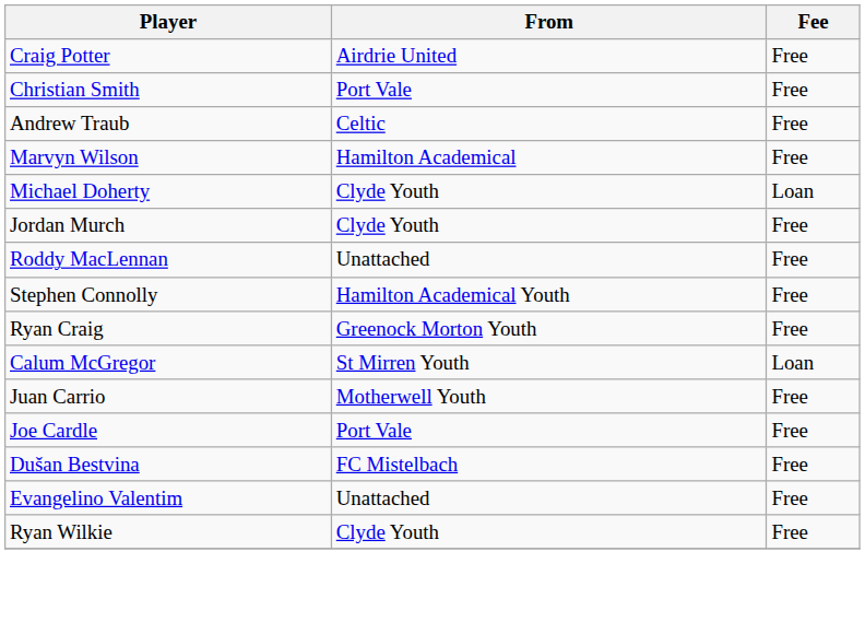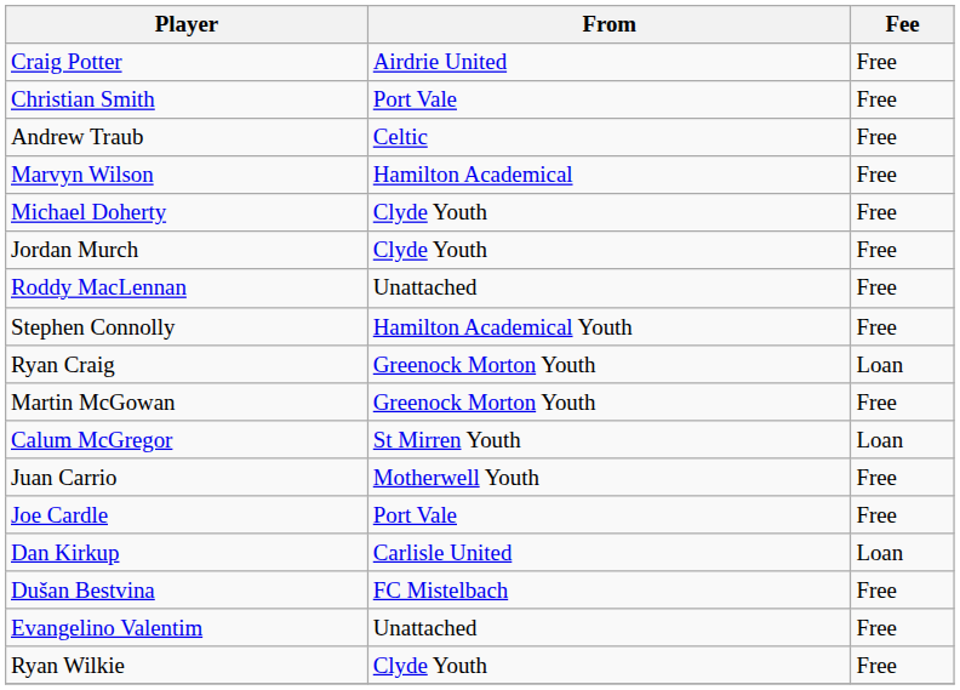 <table class="wikitable" style="text-align:center; font-size:95%;width:50%; text-align:left">
 <tr>
 <th><strong>Player</strong></th>
 <th><strong>From</strong></th>
 <th><strong>Fee</strong></th>
 </tr>
 <tr --->
 <td> <a href='#'>Craig Potter</a></td>
 <td><a href='#'>Airdrie United</a></td>
 <td>Free</td>
 </tr>
 <tr --->
 <td> <a href='#'>Christian Smith</a></td>
 <td><a href='#'>Port Vale</a></td>
 <td>Free</td>
 </tr>
 <tr --->
 <td> Andrew Traub</td>
 <td><a href='#'>Celtic</a></td>
 <td>Free</td>
 </tr>
 <tr --->
 <td> <a href='#'>Marvyn Wilson</a></td>
 <td><a href='#'>Hamilton Academical</a></td>
 <td>Free</td>
 </tr>
 <tr --->
 <td> <a href='#'>Michael Doherty</a></td>
 <td><a href='#'>Clyde</a> Youth</td>
-<td>Loan</td>
+<td>Free</td>
 </tr>
 <tr --->
 <td> Jordan Murch</td>
 <td><a href='#'>Clyde</a> Youth</td>
 <td>Free</td>
 </tr>
 <tr --->
 <td> <a href='#'>Roddy MacLennan</a></td>
 <td>Unattached</td>
 <td>Free</td>
 </tr>
 <tr --->
 <td> Stephen Connolly</td>
 <td><a href='#'>Hamilton Academical</a> Youth</td>
 <td>Free</td>
 </tr>
 <tr --->
 <td> Ryan Craig</td>
 <td><a href='#'>Greenock Morton</a> Youth</td>
+<td>Loan</td>
+</tr>
+<tr --->
+<td> Martin McGowan</td>
+<td><a href='#'>Greenock Morton</a> Youth</td>
 <td>Free</td>
 </tr>
 <tr --->
 <td> <a href='#'>Calum McGregor</a></td>
 <td><a href='#'>St Mirren</a> Youth</td>
 <td>Loan</td>
 </tr>
 <tr --->
 <td> Juan Carrio</td>
 <td><a href='#'>Motherwell</a> Youth</td>
 <td>Free</td>
 </tr>
 <tr --->
 <td> <a href='#'>Joe Cardle</a></td>
 <td><a href='#'>Port Vale</a></td>
 <td>Free</td>
+</tr>
+<tr --->
+<td> <a href='#'>Dan Kirkup</a></td>
+<td><a href='#'>Carlisle United</a></td>
+<td>Loan</td>
 </tr>
 <tr --->
 <td> <a href='#'>Dušan Bestvina</a></td>
 <td><a href='#'>FC Mistelbach</a></td>
 <td>Free</td>
 </tr>
 <tr --->
 <td> <a href='#'>Evangelino Valentim</a></td>
 <td>Unattached</td>
 <td>Free</td>
 </tr>
 <tr --->
 <td> Ryan Wilkie</td>
 <td><a href='#'>Clyde</a> Youth</td>
 <td>Free</td>
 </tr>
 <tr --->
 </tr>
 </table>
